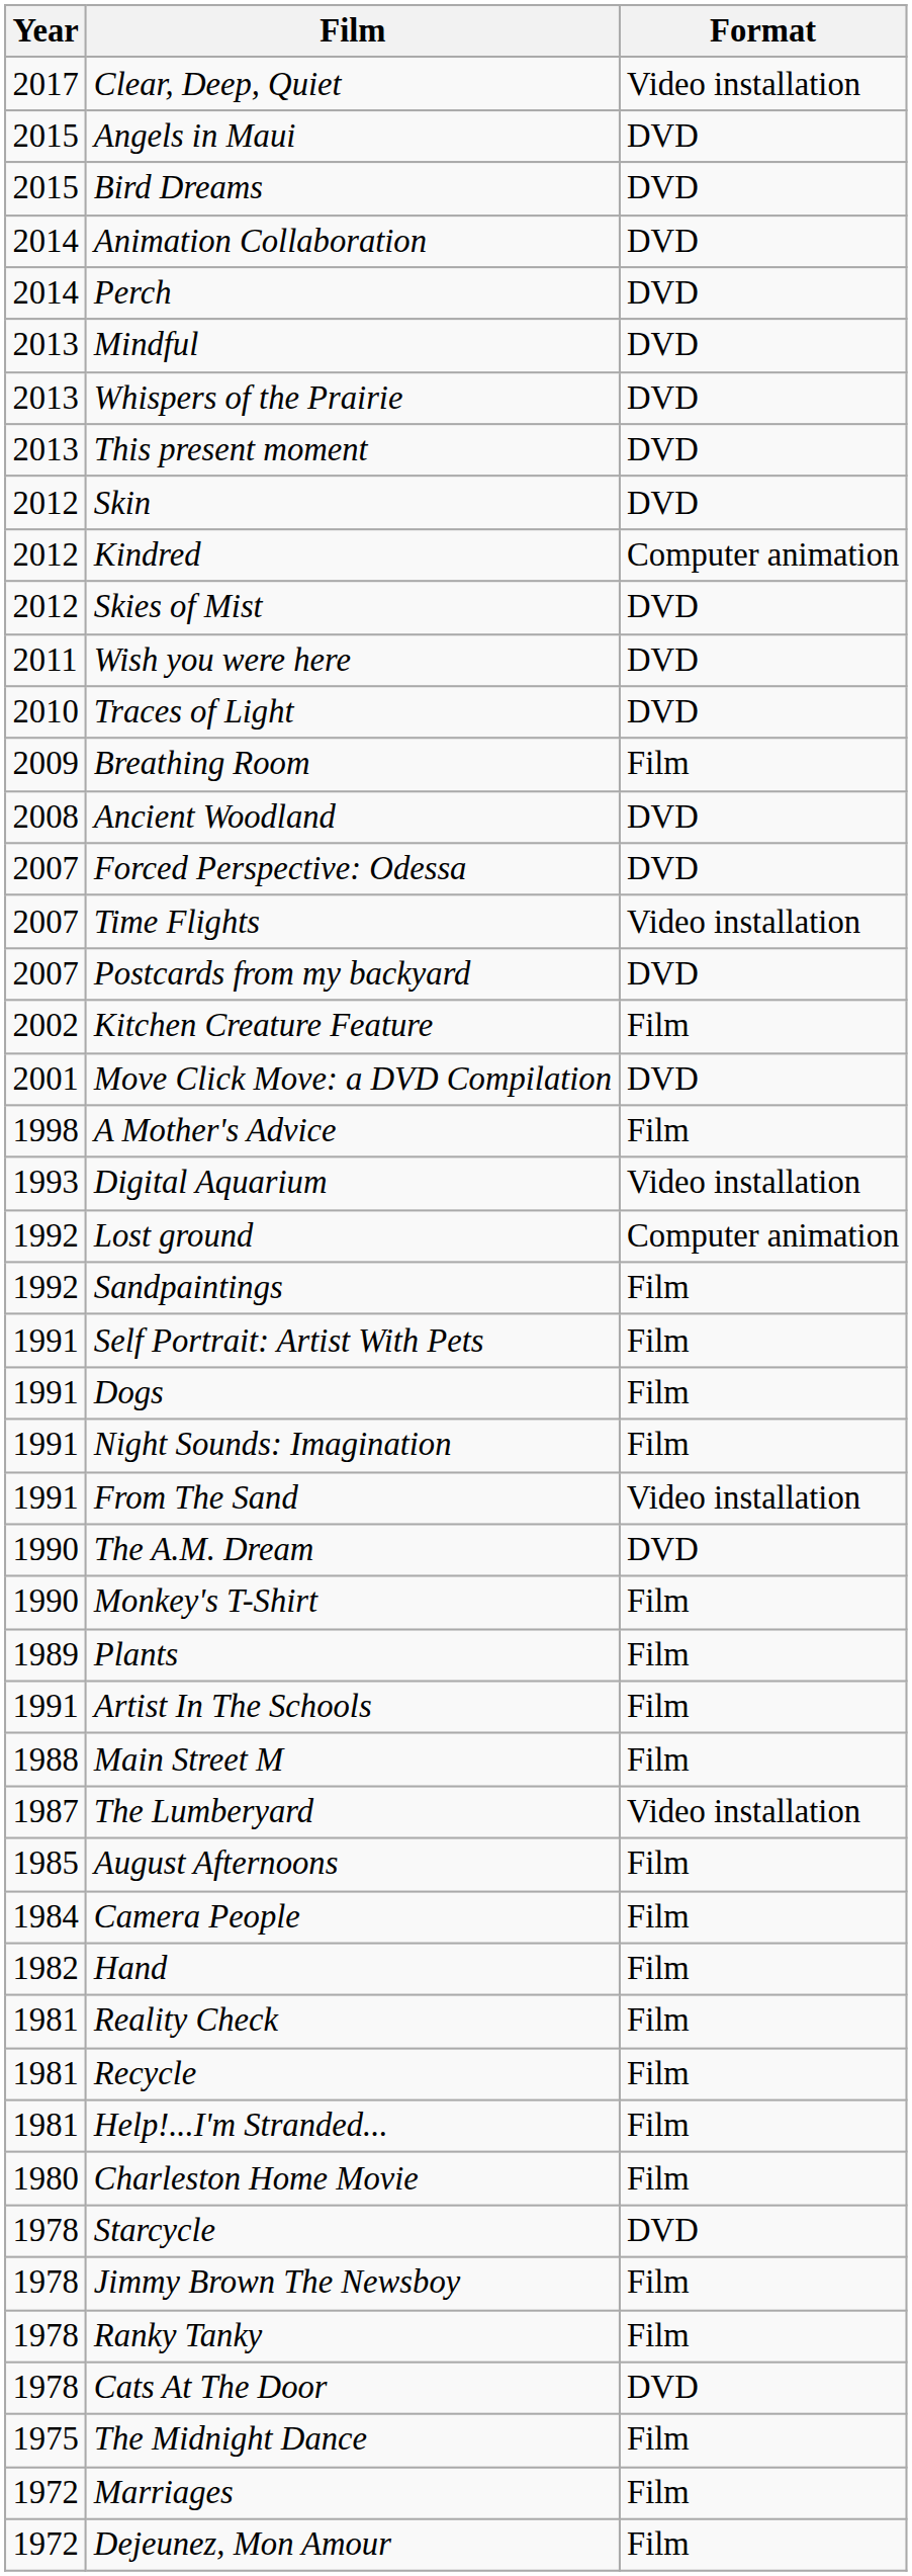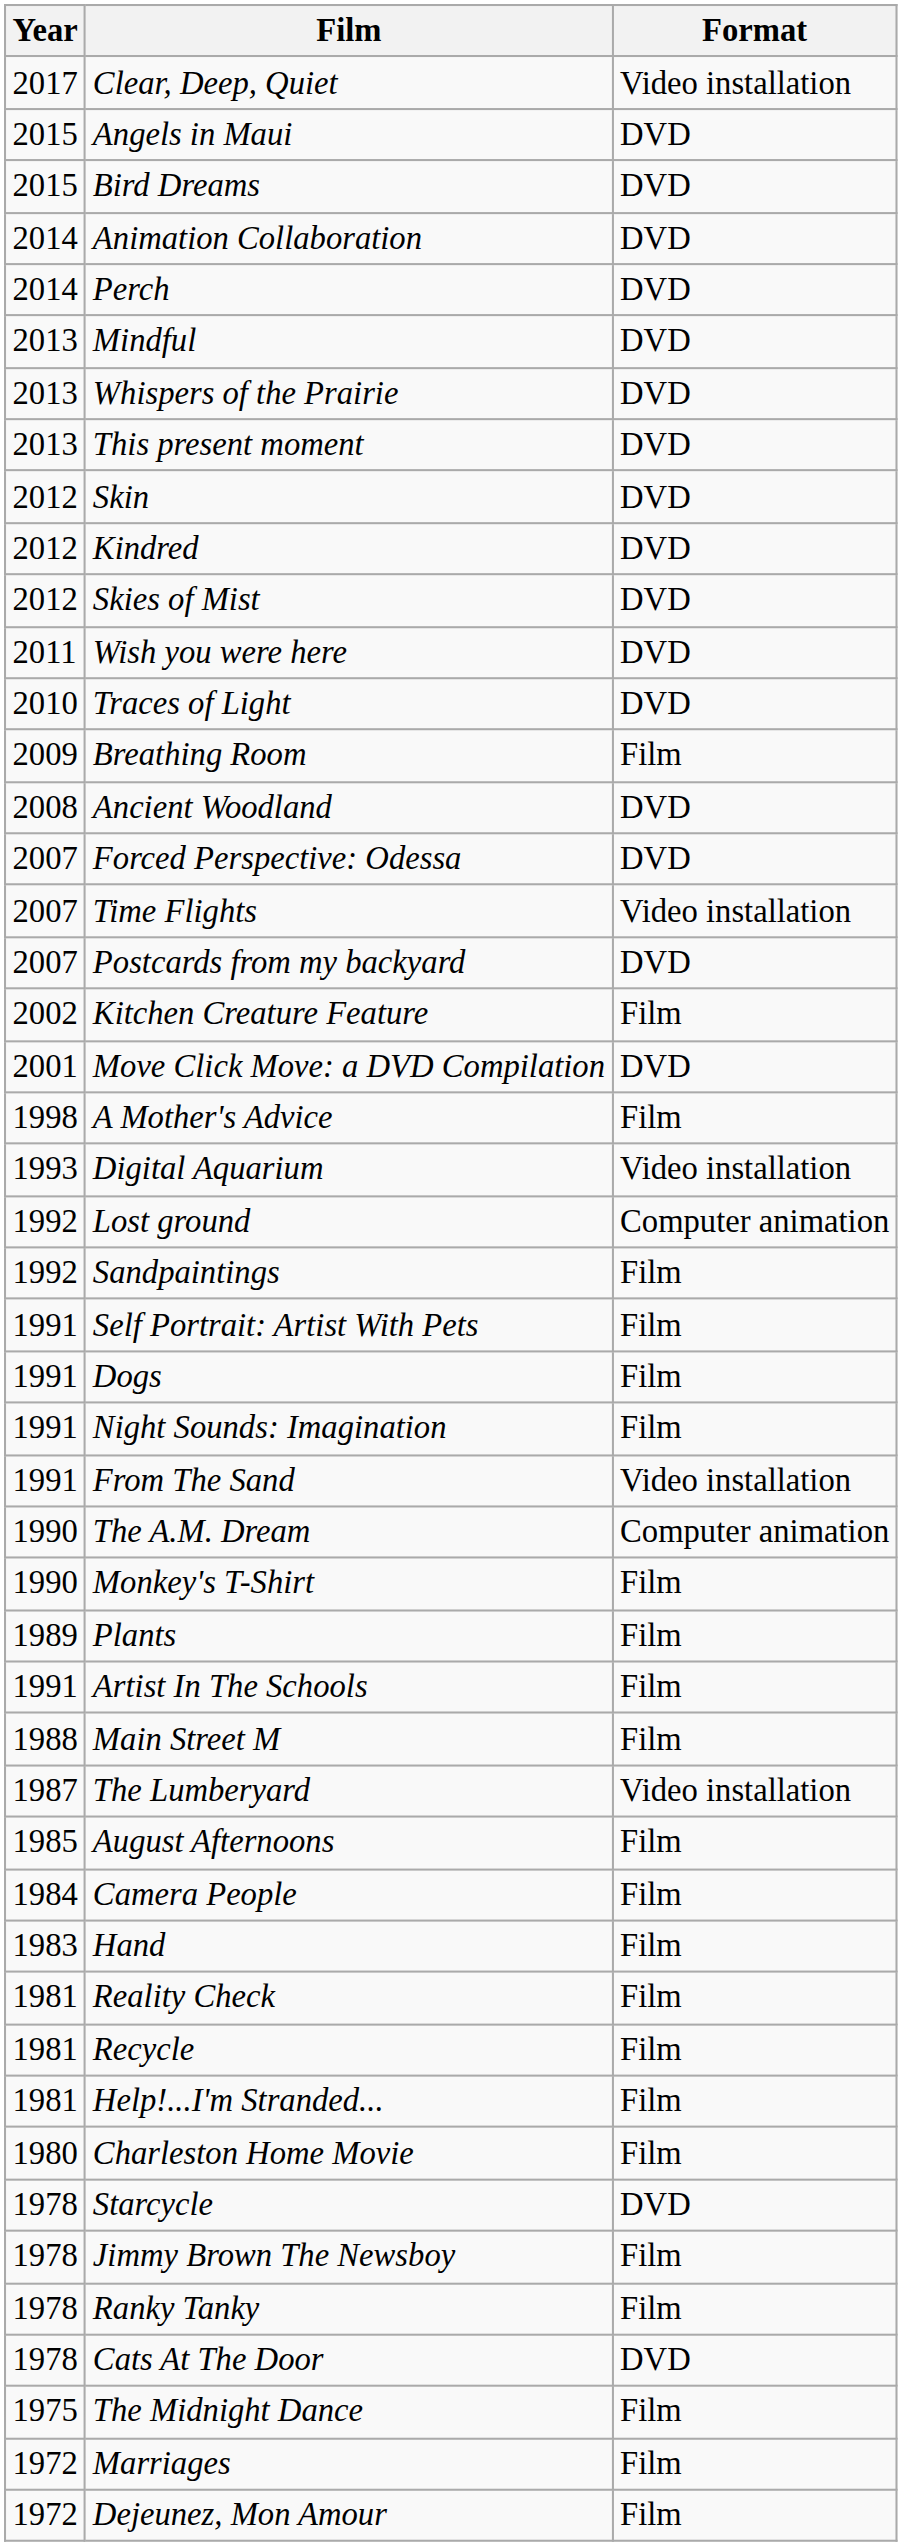 <table class="wikitable">
 <tr>
 <th>Year</th>
 <th>Film</th>
 <th>Format</th>
 </tr>
 <tr>
 <td>2017</td>
 <td><div><em>Clear, Deep, Quiet</em> </div></td>
 <td>Video installation</td>
 </tr>
 <tr>
 <td>2015</td>
 <td><div><em>Angels in Maui</em></div></td>
 <td>DVD</td>
 </tr>
 <tr>
 <td>2015</td>
 <td><div><em>Bird Dreams</em></div></td>
 <td>DVD</td>
 </tr>
 <tr>
 <td>2014</td>
 <td><div><em>Animation Collaboration</em></div></td>
 <td>DVD</td>
 </tr>
 <tr>
 <td>2014</td>
 <td><div><em>Perch</em></div></td>
 <td>DVD</td>
 </tr>
 <tr>
 <td>2013</td>
 <td><div><em>Mindful</em> </div></td>
 <td>DVD</td>
 </tr>
 <tr>
 <td>2013</td>
 <td><div><em>Whispers of the Prairie</em> </div></td>
 <td>DVD</td>
 </tr>
 <tr>
 <td>2013</td>
 <td><div><em>This present moment</em> </div></td>
 <td>DVD</td>
 </tr>
 <tr>
 <td>2012</td>
 <td><div><em>Skin</em> </div></td>
 <td>DVD</td>
 </tr>
 <tr>
 <td>2012</td>
 <td><div><em>Kindred</em> </div></td>
-<td>Computer animation</td>
+<td>DVD</td>
 </tr>
 <tr>
 <td>2012</td>
 <td><div><em>Skies of Mist</em> </div></td>
 <td>DVD</td>
 </tr>
 <tr>
 <td>2011</td>
 <td><div><em>Wish you were here</em> </div></td>
 <td>DVD</td>
 </tr>
 <tr>
 <td>2010</td>
 <td><div><em>Traces of Light</em> </div></td>
 <td>DVD</td>
 </tr>
 <tr>
 <td>2009</td>
 <td><div><em>Breathing Room</em> </div></td>
 <td>Film</td>
 </tr>
 <tr>
 <td>2008</td>
 <td><div><em>Ancient Woodland</em> </div></td>
 <td>DVD</td>
 </tr>
 <tr>
 <td>2007</td>
 <td><div><em>Forced Perspective: Odessa</em> </div></td>
 <td>DVD</td>
 </tr>
 <tr>
 <td>2007</td>
 <td><div><em>Time Flights</em> </div></td>
 <td>Video installation</td>
 </tr>
 <tr>
 <td>2007</td>
 <td><div><em>Postcards from my backyard</em> </div></td>
 <td>DVD</td>
 </tr>
 <tr>
 <td>2002</td>
 <td><div><em>Kitchen Creature Feature</em> </div></td>
 <td>Film</td>
 </tr>
 <tr>
 <td>2001</td>
 <td><div><em>Move Click Move: a DVD Compilation</em> </div></td>
 <td>DVD</td>
 </tr>
 <tr>
 <td>1998</td>
 <td><div><em>A Mother's Advice</em> </div></td>
 <td>Film</td>
 </tr>
 <tr>
 <td>1993</td>
 <td><div><em>Digital Aquarium</em> </div></td>
 <td>Video installation</td>
 </tr>
 <tr>
 <td>1992</td>
 <td><div><em>Lost ground</em> </div></td>
 <td>Computer animation</td>
 </tr>
 <tr>
 <td>1992</td>
 <td><div><em>Sandpaintings</em> </div></td>
 <td>Film</td>
 </tr>
 <tr>
 <td>1991</td>
 <td><div><em>Self Portrait: Artist With Pets</em> </div></td>
 <td>Film</td>
 </tr>
 <tr>
 <td>1991</td>
 <td><div><em>Dogs</em> </div></td>
 <td>Film</td>
 </tr>
 <tr>
 <td>1991</td>
 <td><div><em>Night Sounds: Imagination</em> </div></td>
 <td>Film</td>
 </tr>
 <tr>
 <td>1991</td>
 <td><div><em>From The Sand</em> </div></td>
 <td>Video installation</td>
 </tr>
 <tr>
 <td>1990</td>
 <td><div><em>The A.M. Dream</em> </div></td>
-<td>DVD</td>
+<td>Computer animation</td>
 </tr>
 <tr>
 <td>1990</td>
 <td><div><em>Monkey's T-Shirt</em> </div></td>
 <td>Film</td>
 </tr>
 <tr>
 <td>1989</td>
 <td><div><em>Plants</em> </div></td>
 <td>Film</td>
 </tr>
 <tr>
 <td>1991</td>
 <td><div><em>Artist In The Schools</em> </div></td>
 <td>Film</td>
 </tr>
 <tr>
 <td>1988</td>
 <td><div><em>Main Street M</em> </div></td>
 <td>Film</td>
 </tr>
 <tr>
 <td>1987</td>
 <td><div><em>The Lumberyard</em> </div></td>
 <td>Video installation</td>
 </tr>
 <tr>
 <td>1985</td>
 <td><div><em>August Afternoons</em> </div></td>
 <td>Film</td>
 </tr>
 <tr>
 <td>1984</td>
 <td><div><em>Camera People</em> </div></td>
 <td>Film</td>
 </tr>
 <tr>
-<td>1982</td>
+<td>1983</td>
 <td><div><em>Hand</em> </div></td>
 <td>Film</td>
 </tr>
 <tr>
 <td>1981</td>
 <td><div><em>Reality Check</em> </div></td>
 <td>Film</td>
 </tr>
 <tr>
 <td>1981</td>
 <td><div><em>Recycle</em> </div></td>
 <td>Film</td>
 </tr>
 <tr>
 <td>1981</td>
 <td><div><em>Help!...I'm Stranded...</em> </div></td>
 <td>Film</td>
 </tr>
 <tr>
 <td>1980</td>
 <td><div><em>Charleston Home Movie</em> </div></td>
 <td>Film</td>
 </tr>
 <tr>
 <td>1978</td>
 <td><div><em>Starcycle</em> </div></td>
 <td>DVD</td>
 </tr>
 <tr>
 <td>1978</td>
 <td><div><em>Jimmy Brown The Newsboy</em> </div></td>
 <td>Film</td>
 </tr>
 <tr>
 <td>1978</td>
 <td><div><em>Ranky Tanky</em> </div></td>
 <td>Film</td>
 </tr>
 <tr>
 <td>1978</td>
 <td><div><em>Cats At The Door</em> </div></td>
 <td>DVD</td>
 </tr>
 <tr>
 <td>1975</td>
 <td><div><em>The Midnight Dance</em> </div></td>
 <td>Film</td>
 </tr>
 <tr>
 <td>1972</td>
 <td><div><em>Marriages</em> </div></td>
 <td>Film</td>
 </tr>
 <tr>
 <td>1972</td>
 <td><div><em>Dejeunez, Mon Amour</em> </div></td>
 <td>Film</td>
 </tr>
 </table>
